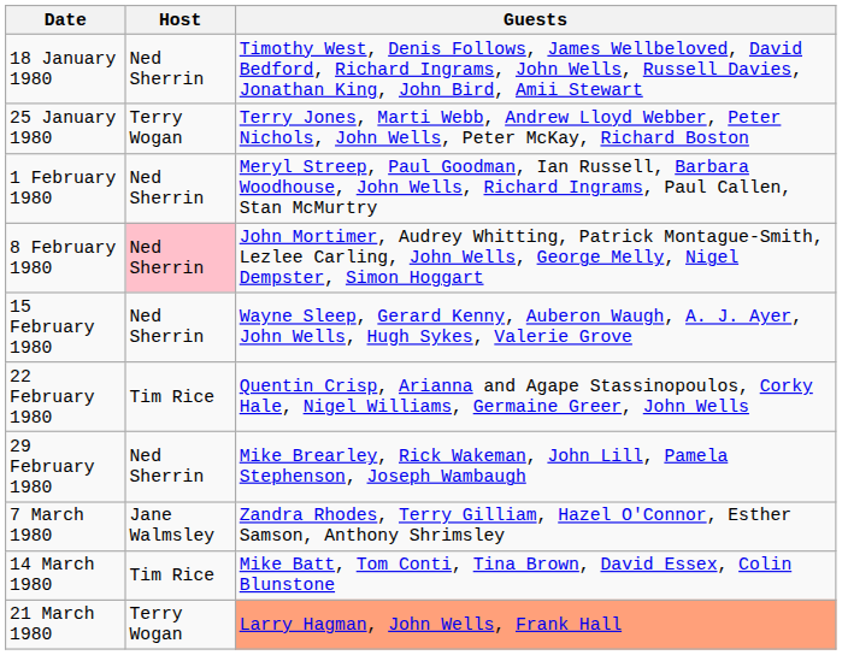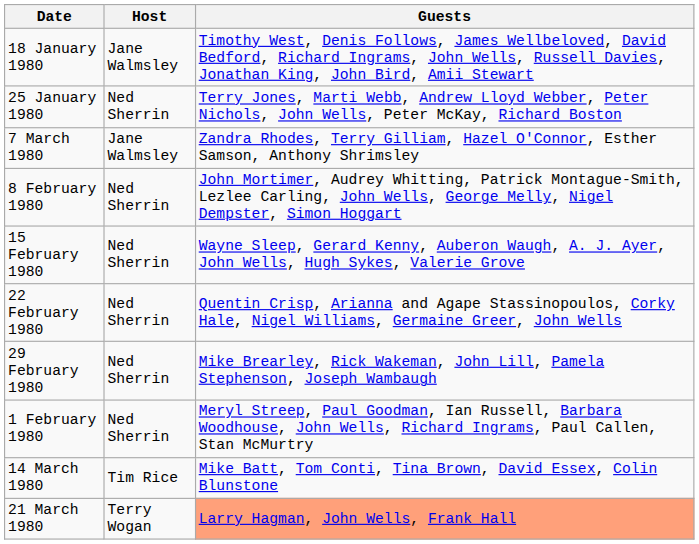 <table class="wikitable">
 <tr>
 <th>Date</th>
 <th>Host</th>
 <th>Guests</th>
 </tr>
 <tr>
 <td>18 January 1980</td>
-<td>Ned Sherrin</td>
+<td>Jane Walmsley</td>
 <td><a href='#'>Timothy West</a>, <a href='#'>Denis Follows</a>, <a href='#'>James Wellbeloved</a>, <a href='#'>David Bedford</a>, <a href='#'>Richard Ingrams</a>, <a href='#'>John Wells</a>, <a href='#'>Russell Davies</a>, <a href='#'>Jonathan King</a>, <a href='#'>John Bird</a>, <a href='#'>Amii Stewart</a></td>
 </tr>
 <tr>
 <td>25 January 1980</td>
-<td>Terry Wogan</td>
+<td>Ned Sherrin</td>
 <td><a href='#'>Terry Jones</a>, <a href='#'>Marti Webb</a>, <a href='#'>Andrew Lloyd Webber</a>, <a href='#'>Peter Nichols</a>, <a href='#'>John Wells</a>, Peter McKay, <a href='#'>Richard Boston</a></td>
 </tr>
 <tr>
-<td>1 February 1980</td>
-<td>Ned Sherrin</td>
-<td><a href='#'>Meryl Streep</a>, <a href='#'>Paul Goodman</a>, Ian Russell, <a href='#'>Barbara Woodhouse</a>, <a href='#'>John Wells</a>, <a href='#'>Richard Ingrams</a>, Paul Callen, Stan McMurtry</td>
+<td>7 March 1980</td>
+<td>Jane Walmsley</td>
+<td><a href='#'>Zandra Rhodes</a>, <a href='#'>Terry Gilliam</a>, <a href='#'>Hazel O'Connor</a>, Esther Samson, Anthony Shrimsley</td>
 </tr>
 <tr>
 <td>8 February 1980</td>
-<td style="background: pink;">Ned Sherrin</td>
+<td>Ned Sherrin</td>
 <td><a href='#'>John Mortimer</a>, Audrey Whitting, Patrick Montague-Smith, Lezlee Carling, <a href='#'>John Wells</a>, <a href='#'>George Melly</a>, <a href='#'>Nigel Dempster</a>, <a href='#'>Simon Hoggart</a></td>
 </tr>
 <tr>
 <td>15 February 1980</td>
 <td>Ned Sherrin</td>
 <td><a href='#'>Wayne Sleep</a>, <a href='#'>Gerard Kenny</a>, <a href='#'>Auberon Waugh</a>, <a href='#'>A. J. Ayer</a>, <a href='#'>John Wells</a>, <a href='#'>Hugh Sykes</a>, <a href='#'>Valerie Grove</a></td>
 </tr>
 <tr>
 <td>22 February 1980</td>
-<td>Tim Rice</td>
+<td>Ned Sherrin</td>
 <td><a href='#'>Quentin Crisp</a>, <a href='#'>Arianna</a> and Agape Stassinopoulos, <a href='#'>Corky Hale</a>, <a href='#'>Nigel Williams</a>, <a href='#'>Germaine Greer</a>, <a href='#'>John Wells</a></td>
 </tr>
 <tr>
 <td>29 February 1980</td>
 <td>Ned Sherrin</td>
 <td><a href='#'>Mike Brearley</a>, <a href='#'>Rick Wakeman</a>, <a href='#'>John Lill</a>, <a href='#'>Pamela Stephenson</a>, <a href='#'>Joseph Wambaugh</a></td>
 </tr>
 <tr>
-<td>7 March 1980</td>
-<td>Jane Walmsley</td>
-<td><a href='#'>Zandra Rhodes</a>, <a href='#'>Terry Gilliam</a>, <a href='#'>Hazel O'Connor</a>, Esther Samson, Anthony Shrimsley</td>
+<td>1 February 1980</td>
+<td>Ned Sherrin</td>
+<td><a href='#'>Meryl Streep</a>, <a href='#'>Paul Goodman</a>, Ian Russell, <a href='#'>Barbara Woodhouse</a>, <a href='#'>John Wells</a>, <a href='#'>Richard Ingrams</a>, Paul Callen, Stan McMurtry</td>
 </tr>
 <tr>
 <td>14 March 1980</td>
 <td>Tim Rice</td>
 <td><a href='#'>Mike Batt</a>, <a href='#'>Tom Conti</a>, <a href='#'>Tina Brown</a>, <a href='#'>David Essex</a>, <a href='#'>Colin Blunstone</a></td>
 </tr>
 <tr>
 <td>21 March 1980</td>
 <td>Terry Wogan</td>
 <td style="background: lightsalmon;"><a href='#'>Larry Hagman</a>, <a href='#'>John Wells</a>, <a href='#'>Frank Hall</a></td>
 </tr>
 </table>
